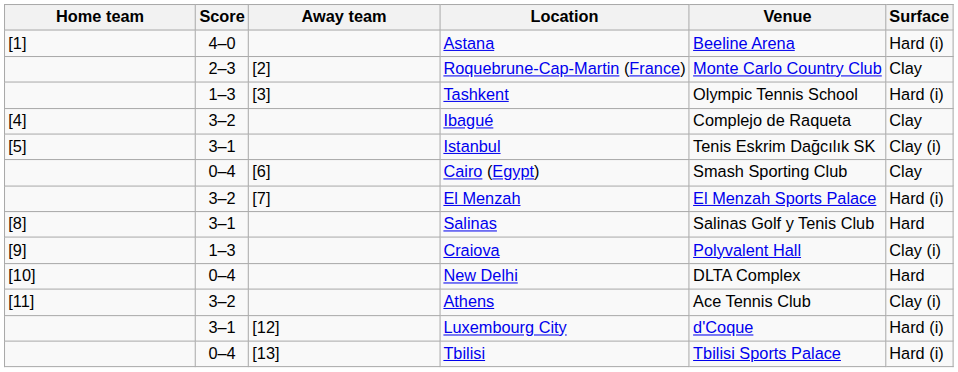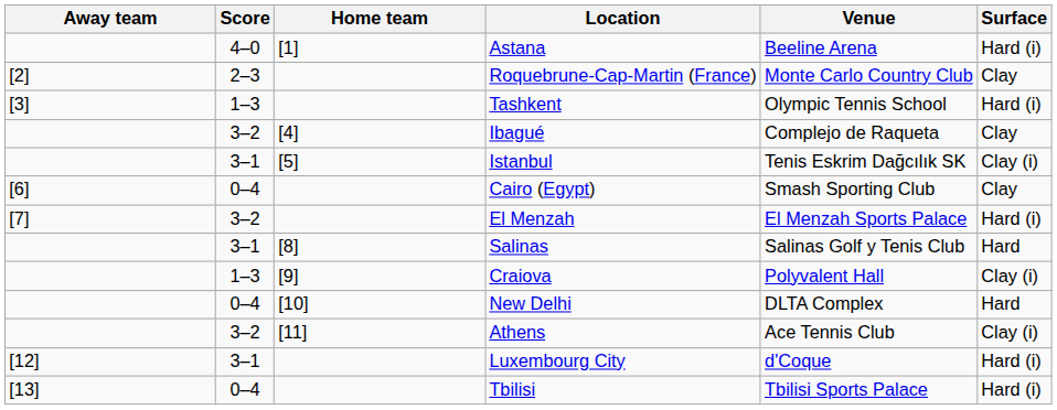 <table class="wikitable nowrap">
 <tr>
+<th width=180>Away team</th>
+<th>Score</th>
 <th width=180>Home team</th>
-<th>Score</th>
-<th width=180>Away team</th>
 <th>Location</th>
 <th>Venue</th>
 <th>Surface</th>
 </tr>
 <tr>
+<td></td>
+<td align=center>4–0</td>
 <td><strong></strong> [1]</td>
-<td align=center>4–0</td>
-<td></td>
 <td><a href='#'>Astana</a></td>
 <td><a href='#'>Beeline Arena</a></td>
 <td>Hard (i)</td>
 </tr>
 <tr>
+<td><strong></strong> [2]</td>
+<td align=center>2–3</td>
 <td></td>
-<td align=center>2–3</td>
-<td><strong></strong> [2]</td>
 <td><a href='#'>Roquebrune-Cap-Martin</a> (<a href='#'>France</a>)</td>
 <td><a href='#'>Monte Carlo Country Club</a></td>
 <td>Clay</td>
 </tr>
 <tr>
+<td><strong></strong> [3]</td>
+<td align=center>1–3</td>
 <td></td>
-<td align=center>1–3</td>
-<td><strong></strong> [3]</td>
 <td><a href='#'>Tashkent</a></td>
 <td>Olympic Tennis School</td>
 <td>Hard (i)</td>
 </tr>
 <tr>
+<td></td>
+<td align=center>3–2</td>
 <td><strong></strong> [4]</td>
-<td align=center>3–2</td>
-<td></td>
 <td><a href='#'>Ibagué</a></td>
 <td>Complejo de Raqueta</td>
 <td>Clay</td>
 </tr>
 <tr>
+<td></td>
+<td align=center>3–1</td>
 <td><strong></strong> [5]</td>
-<td align=center>3–1</td>
-<td></td>
 <td><a href='#'>Istanbul</a></td>
 <td>Tenis Eskrim Dağcılık SK</td>
 <td>Clay (i)</td>
 </tr>
 <tr>
+<td><strong></strong> [6]</td>
+<td align=center>0–4</td>
 <td></td>
-<td align=center>0–4</td>
-<td><strong></strong> [6]</td>
 <td><a href='#'>Cairo</a> (<a href='#'>Egypt</a>)</td>
 <td>Smash Sporting Club</td>
 <td>Clay</td>
 </tr>
 <tr>
+<td> [7]</td>
+<td align=center>3–2</td>
 <td><strong></strong></td>
-<td align=center>3–2</td>
-<td> [7]</td>
 <td><a href='#'>El Menzah</a></td>
 <td><a href='#'>El Menzah Sports Palace</a></td>
 <td>Hard (i)</td>
 </tr>
 <tr>
+<td></td>
+<td align=center>3–1</td>
 <td><strong></strong> [8]</td>
-<td align=center>3–1</td>
-<td></td>
 <td><a href='#'>Salinas</a></td>
 <td>Salinas Golf y Tenis Club</td>
 <td>Hard</td>
 </tr>
 <tr>
+<td><strong></strong></td>
+<td align=center>1–3</td>
 <td> [9]</td>
-<td align=center>1–3</td>
-<td><strong></strong></td>
 <td><a href='#'>Craiova</a></td>
 <td><a href='#'>Polyvalent Hall</a></td>
 <td>Clay (i)</td>
 </tr>
 <tr>
+<td></td>
+<td align=center>0–4</td>
 <td><strong></strong> [10]</td>
-<td align=center>0–4</td>
-<td></td>
 <td><a href='#'>New Delhi</a></td>
 <td>DLTA Complex</td>
 <td>Hard</td>
 </tr>
 <tr>
+<td></td>
+<td align=center>3–2</td>
 <td><strong></strong> [11]</td>
-<td align=center>3–2</td>
-<td></td>
 <td><a href='#'>Athens</a></td>
 <td>Ace Tennis Club</td>
 <td>Clay (i)</td>
 </tr>
 <tr>
+<td> [12]</td>
+<td align=center>3–1</td>
 <td><strong></strong></td>
-<td align=center>3–1</td>
-<td> [12]</td>
 <td><a href='#'>Luxembourg City</a></td>
 <td><a href='#'>d'Coque</a></td>
 <td>Hard (i)</td>
 </tr>
 <tr>
+<td><strong></strong> [13]</td>
+<td align=center>0–4</td>
 <td></td>
-<td align=center>0–4</td>
-<td><strong></strong> [13]</td>
 <td><a href='#'>Tbilisi</a></td>
 <td><a href='#'>Tbilisi Sports Palace</a></td>
 <td>Hard (i)</td>
 </tr>
 </table>
